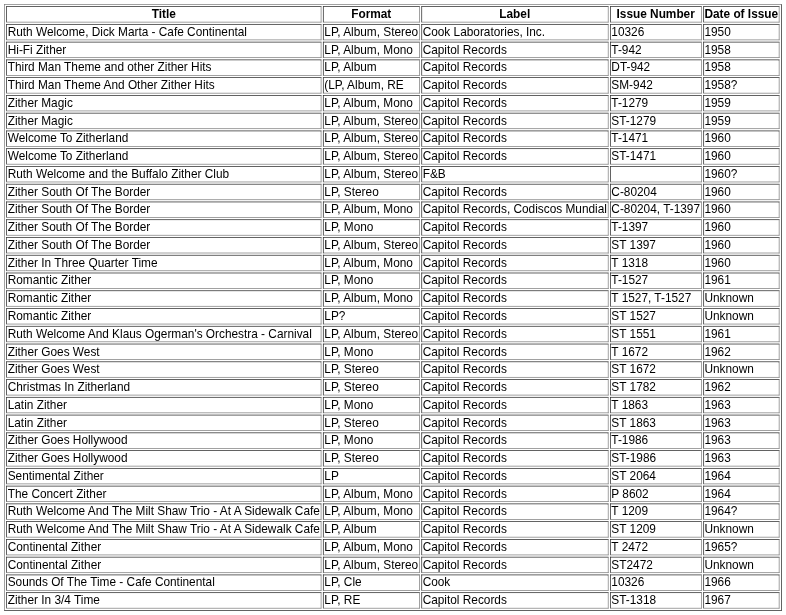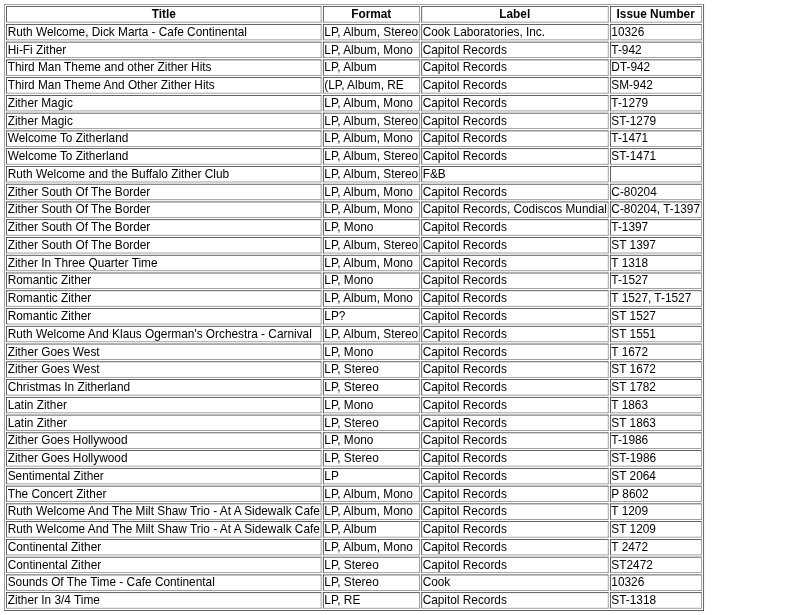 <table border="1">
 <tr>
 <th>Title</th>
 <th>Format</th>
 <th>Label</th>
 <th>Issue Number</th>
-<th>Date of Issue</th>
 </tr>
 <tr>
 <td>Ruth Welcome, Dick Marta -  Cafe Continental</td>
 <td>LP, Album, Stereo</td>
 <td>Cook Laboratories, Inc.</td>
 <td>10326</td>
-<td>1950</td>
 </tr>
 <tr>
 <td>Hi-Fi Zither</td>
 <td>LP, Album, Mono</td>
 <td>Capitol Records</td>
 <td>T-942</td>
-<td>1958</td>
 </tr>
 <tr>
 <td>Third Man Theme and other Zither Hits</td>
 <td>LP, Album</td>
 <td>Capitol Records</td>
 <td>DT-942</td>
-<td>1958</td>
 </tr>
 <tr>
 <td>Third Man Theme And Other Zither Hits</td>
 <td>(LP, Album, RE</td>
 <td>Capitol Records</td>
 <td>SM-942</td>
-<td>1958?</td>
 </tr>
 <tr>
 <td>Zither Magic</td>
 <td>LP, Album, Mono</td>
 <td>Capitol Records</td>
 <td>T-1279</td>
-<td>1959</td>
 </tr>
 <tr>
 <td>Zither Magic</td>
 <td>LP, Album, Stereo</td>
 <td>Capitol Records</td>
 <td>ST-1279</td>
-<td>1959</td>
 </tr>
 <tr>
 <td>Welcome To Zitherland</td>
-<td>LP, Album, Stereo</td>
+<td>LP, Album, Mono</td>
 <td>Capitol Records</td>
 <td>T-1471</td>
-<td>1960</td>
 </tr>
 <tr>
 <td>Welcome To Zitherland</td>
 <td>LP, Album, Stereo</td>
 <td>Capitol Records</td>
 <td>ST-1471</td>
-<td>1960</td>
 </tr>
 <tr>
 <td>Ruth Welcome and the Buffalo Zither Club</td>
 <td>LP, Album, Stereo</td>
 <td>F&B</td>
 <td></td>
-<td>1960?</td>
 </tr>
 <tr>
 <td>Zither South Of The Border</td>
-<td>LP, Stereo</td>
+<td>LP, Album, Mono</td>
 <td>Capitol Records</td>
 <td>C-80204</td>
-<td>1960</td>
 </tr>
 <tr>
 <td>Zither South Of The Border</td>
 <td>LP, Album, Mono</td>
 <td>Capitol Records, Codiscos Mundial</td>
 <td>C-80204, T-1397</td>
-<td>1960</td>
 </tr>
 <tr>
 <td>Zither South Of The Border</td>
 <td>LP, Mono</td>
 <td>Capitol Records</td>
 <td>T-1397</td>
-<td>1960</td>
 </tr>
 <tr>
 <td>Zither South Of The Border</td>
 <td>LP, Album, Stereo</td>
 <td>Capitol Records</td>
 <td>ST 1397</td>
-<td>1960</td>
 </tr>
 <tr>
 <td>Zither In Three Quarter Time</td>
 <td>LP, Album, Mono</td>
 <td>Capitol Records</td>
 <td>T 1318</td>
-<td>1960</td>
 </tr>
 <tr>
 <td>Romantic Zither</td>
 <td>LP, Mono</td>
 <td>Capitol Records</td>
 <td>T-1527</td>
-<td>1961</td>
 </tr>
 <tr>
 <td>Romantic Zither</td>
 <td>LP, Album, Mono</td>
 <td>Capitol Records</td>
 <td>T 1527, T-1527</td>
-<td>Unknown</td>
 </tr>
 <tr>
 <td>Romantic Zither</td>
 <td>LP?</td>
 <td>Capitol Records</td>
 <td>ST 1527</td>
-<td>Unknown</td>
 </tr>
 <tr>
 <td>Ruth Welcome And Klaus Ogerman's Orchestra -  Carnival</td>
 <td>LP, Album, Stereo</td>
 <td>Capitol Records</td>
 <td>ST 1551</td>
-<td>1961</td>
 </tr>
 <tr>
 <td>Zither Goes West</td>
 <td>LP, Mono</td>
 <td>Capitol Records</td>
 <td>T 1672</td>
-<td>1962</td>
 </tr>
 <tr>
 <td>Zither Goes West</td>
 <td>LP, Stereo</td>
 <td>Capitol Records</td>
 <td>ST 1672</td>
-<td>Unknown</td>
 </tr>
 <tr>
 <td>Christmas In Zitherland</td>
 <td>LP, Stereo</td>
 <td>Capitol Records</td>
 <td>ST 1782</td>
-<td>1962</td>
 </tr>
 <tr>
 <td>Latin Zither</td>
 <td>LP, Mono</td>
 <td>Capitol Records</td>
 <td>T 1863</td>
-<td>1963</td>
 </tr>
 <tr>
 <td>Latin Zither</td>
 <td>LP, Stereo</td>
 <td>Capitol Records</td>
 <td>ST 1863</td>
-<td>1963</td>
 </tr>
 <tr>
 <td>Zither Goes Hollywood</td>
 <td>LP, Mono</td>
 <td>Capitol Records</td>
 <td>T-1986</td>
-<td>1963</td>
 </tr>
 <tr>
 <td>Zither Goes Hollywood</td>
 <td>LP, Stereo</td>
 <td>Capitol Records</td>
 <td>ST-1986</td>
-<td>1963</td>
 </tr>
 <tr>
 <td>Sentimental Zither</td>
 <td>LP</td>
 <td>Capitol Records</td>
 <td>ST 2064</td>
-<td>1964</td>
 </tr>
 <tr>
 <td>The Concert Zither</td>
 <td>LP, Album, Mono</td>
 <td>Capitol Records</td>
 <td>P 8602</td>
-<td>1964</td>
 </tr>
 <tr>
 <td>Ruth Welcome And The Milt Shaw Trio -  At A Sidewalk Cafe</td>
 <td>LP, Album, Mono</td>
 <td>Capitol Records</td>
 <td>T 1209</td>
-<td>1964?</td>
 </tr>
 <tr>
 <td>Ruth Welcome And The Milt Shaw Trio -  At A Sidewalk Cafe</td>
 <td>LP, Album</td>
 <td>Capitol Records</td>
 <td>ST 1209</td>
-<td>Unknown</td>
 </tr>
 <tr>
 <td>Continental Zither</td>
 <td>LP, Album, Mono</td>
 <td>Capitol Records</td>
 <td>T 2472</td>
-<td>1965?</td>
 </tr>
 <tr>
 <td>Continental Zither</td>
-<td>LP, Album, Stereo</td>
+<td>LP, Stereo</td>
 <td>Capitol Records</td>
 <td>ST2472</td>
-<td>Unknown</td>
 </tr>
 <tr>
 <td>Sounds Of The Time - Cafe Continental</td>
-<td>LP, Cle</td>
+<td>LP, Stereo</td>
 <td>Cook</td>
 <td>10326</td>
-<td>1966</td>
 </tr>
 <tr>
 <td>Zither In 3/4 Time</td>
 <td>LP, RE</td>
 <td>Capitol Records</td>
 <td>ST-1318</td>
-<td>1967</td>
 </tr>
 </table>
